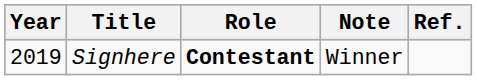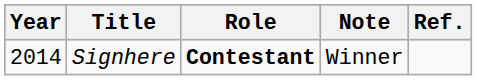 <table class="wikitable">
 <tr>
 <th>Year</th>
 <th>Title</th>
 <th>Role</th>
 <th>Note</th>
 <th>Ref.</th>
 </tr>
 <tr>
-<td>2019</td>
+<td>2014</td>
 <td><em>Signhere</em></td>
 <td><strong>Contestant</strong></td>
 <td>Winner</td>
 <td></td>
 </tr>
 </table>
